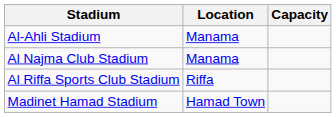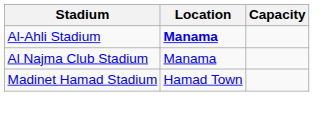 <table class="wikitable sortable">
 <tr>
 <th>Stadium</th>
 <th>Location</th>
 <th>Capacity</th>
 </tr>
 <tr>
 <td><a href='#'>Al-Ahli Stadium</a></td>
-<td><a href='#'>Manama</a></td>
+<td><strong><a href='#'>Manama</a></strong></td>
 <td style="text-align:center"></td>
 </tr>
 <tr>
 <td><a href='#'>Al Najma Club Stadium</a></td>
 <td><a href='#'>Manama</a></td>
 <td style="text-align:center"></td>
 </tr>
 <tr>
-<td><a href='#'>Al Riffa Sports Club Stadium</a></td>
-<td><a href='#'>Riffa</a></td>
-<td style="text-align:center"></td>
-</tr>
-<tr>
 <td><a href='#'>Madinet Hamad Stadium</a></td>
 <td><a href='#'>Hamad Town</a></td>
 <td style="text-align:center"></td>
 </tr>
 </table>
